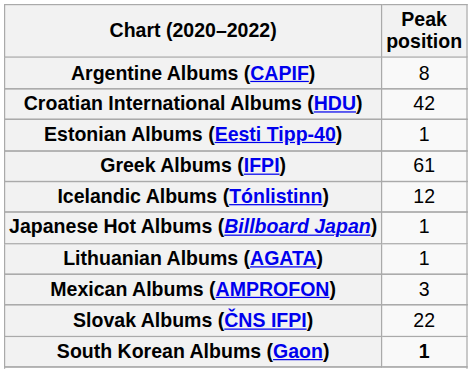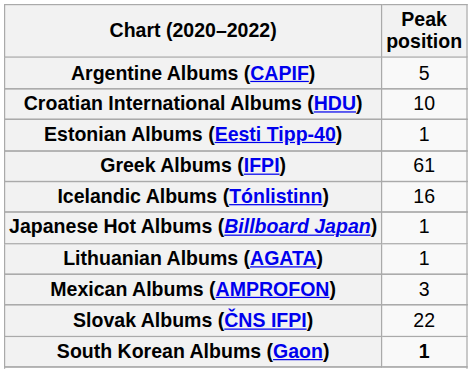 <table class="wikitable sortable plainrowheaders" style="text-align:center">
 <tr>
 <th scope="col">Chart (2020–2022)</th>
 <th scope="col">Peak<br>position</th>
 </tr>
 <tr>
 <th scope="row">Argentine Albums (<a href='#'>CAPIF</a>)</th>
-<td>8</td>
+<td>5</td>
 </tr>
 <tr>
 </tr>
 <tr>
 </tr>
 <tr>
 </tr>
 <tr>
 </tr>
 <tr>
 </tr>
 <tr>
 <th scope="row">Croatian International Albums (<a href='#'>HDU</a>)</th>
-<td>42</td>
+<td>10</td>
 </tr>
 <tr>
 </tr>
 <tr>
 </tr>
 <tr>
 </tr>
 <tr>
 <th scope="row">Estonian Albums (<a href='#'>Eesti Tipp-40</a>)</th>
 <td>1</td>
 </tr>
 <tr>
 </tr>
 <tr>
 </tr>
 <tr>
 </tr>
 <tr>
 <th scope="row">Greek Albums (<a href='#'>IFPI</a>)</th>
 <td>61</td>
 </tr>
 <tr>
 </tr>
 <tr>
 <th scope="row">Icelandic Albums (<a href='#'>Tónlistinn</a>)</th>
-<td>12</td>
+<td>16</td>
 </tr>
 <tr>
 </tr>
 <tr>
 </tr>
 <tr>
 </tr>
 <tr>
 <th scope="row">Japanese Hot Albums (<em><a href='#'>Billboard Japan</a></em>)</th>
 <td>1</td>
 </tr>
 <tr>
 <th scope="row">Lithuanian Albums (<a href='#'>AGATA</a>)</th>
 <td>1</td>
 </tr>
 <tr>
 </tr>
 <tr>
 <th scope="row">Mexican Albums (<a href='#'>AMPROFON</a>)</th>
 <td>3</td>
 </tr>
 <tr>
 </tr>
 <tr>
 </tr>
 <tr>
 </tr>
 <tr>
 </tr>
 <tr>
 <th scope="row">Slovak Albums (<a href='#'>ČNS IFPI</a>)</th>
 <td>22</td>
 </tr>
 <tr>
 <th scope="row">South Korean Albums (<a href='#'>Gaon</a>)</th>
 <td><strong>1</strong></td>
 </tr>
 <tr>
 </tr>
 <tr>
 </tr>
 <tr>
 </tr>
 <tr>
 </tr>
 <tr>
 </tr>
 <tr>
 </tr>
 <tr>
 </tr>
 <tr>
 </tr>
 </table>
